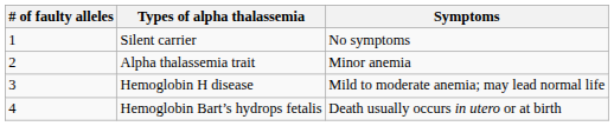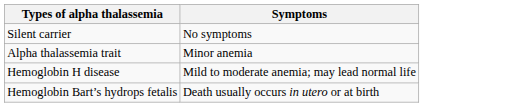 <table class="wikitable">
 <tr>
-<th># of faulty alleles</th>
 <th>Types of alpha thalassemia</th>
 <th>Symptoms</th>
 </tr>
 <tr>
-<td>1</td>
 <td>Silent carrier</td>
 <td>No symptoms</td>
 </tr>
 <tr>
-<td>2</td>
 <td>Alpha thalassemia trait</td>
 <td>Minor anemia</td>
 </tr>
 <tr>
-<td>3</td>
 <td>Hemoglobin H disease</td>
 <td>Mild to moderate anemia; may lead normal life</td>
 </tr>
 <tr>
-<td>4</td>
 <td>Hemoglobin Bart’s hydrops fetalis</td>
 <td>Death usually occurs <em>in utero</em> or at birth</td>
 </tr>
 </table>
